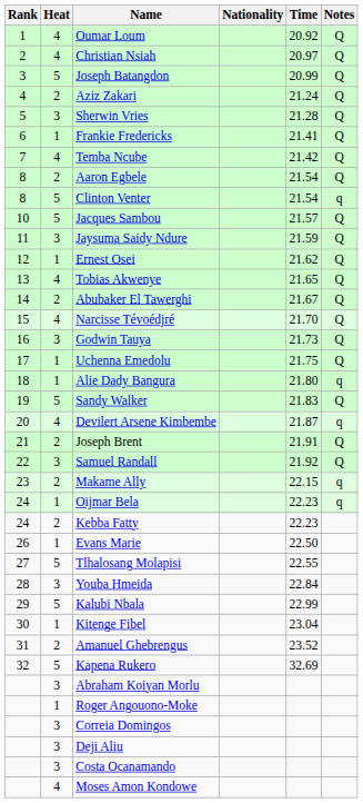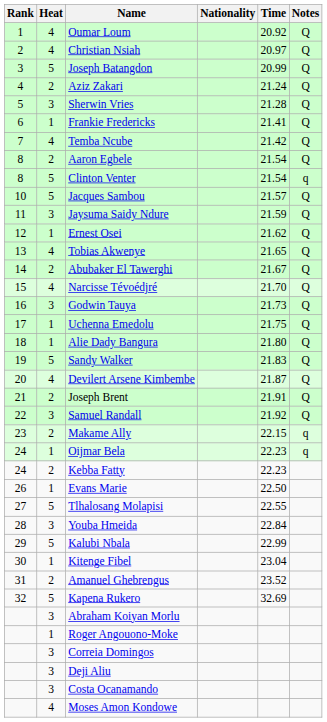 <table class="wikitable sortable" style="text-align:center">
 <tr>
 <th>Rank</th>
 <th>Heat</th>
 <th>Name</th>
 <th>Nationality</th>
 <th>Time</th>
 <th>Notes</th>
 </tr>
 <tr bgcolor=ccffcc>
 <td>1</td>
 <td>4</td>
 <td align=left><a href='#'>Oumar Loum</a></td>
 <td align=left></td>
 <td>20.92</td>
 <td>Q</td>
 </tr>
 <tr bgcolor=ccffcc>
 <td>2</td>
 <td>4</td>
 <td align=left><a href='#'>Christian Nsiah</a></td>
 <td align=left></td>
 <td>20.97</td>
 <td>Q</td>
 </tr>
 <tr bgcolor=ccffcc>
 <td>3</td>
 <td>5</td>
 <td align=left><a href='#'>Joseph Batangdon</a></td>
 <td align=left></td>
 <td>20.99</td>
 <td>Q</td>
 </tr>
 <tr bgcolor=ccffcc>
 <td>4</td>
 <td>2</td>
 <td align=left><a href='#'>Aziz Zakari</a></td>
 <td align=left></td>
 <td>21.24</td>
 <td>Q</td>
 </tr>
 <tr bgcolor=ccffcc>
 <td>5</td>
 <td>3</td>
 <td align=left><a href='#'>Sherwin Vries</a></td>
 <td align=left></td>
 <td>21.28</td>
 <td>Q</td>
 </tr>
 <tr bgcolor=ccffcc>
 <td>6</td>
 <td>1</td>
 <td align=left><a href='#'>Frankie Fredericks</a></td>
 <td align=left></td>
 <td>21.41</td>
 <td>Q</td>
 </tr>
 <tr bgcolor=ccffcc>
 <td>7</td>
 <td>4</td>
 <td align=left><a href='#'>Temba Ncube</a></td>
 <td align=left></td>
 <td>21.42</td>
 <td>Q</td>
 </tr>
 <tr bgcolor=ccffcc>
 <td>8</td>
 <td>2</td>
 <td align=left><a href='#'>Aaron Egbele</a></td>
 <td align=left></td>
 <td>21.54</td>
 <td>Q</td>
 </tr>
 <tr bgcolor=ccffcc>
 <td>8</td>
 <td>5</td>
 <td align=left><a href='#'>Clinton Venter</a></td>
 <td align=left></td>
 <td>21.54</td>
 <td>q</td>
 </tr>
 <tr bgcolor=ccffcc>
 <td>10</td>
 <td>5</td>
 <td align=left><a href='#'>Jacques Sambou</a></td>
 <td align=left></td>
 <td>21.57</td>
 <td>Q</td>
 </tr>
 <tr bgcolor=ccffcc>
 <td>11</td>
 <td>3</td>
 <td align=left><a href='#'>Jaysuma Saidy Ndure</a></td>
 <td align=left></td>
 <td>21.59</td>
 <td>Q</td>
 </tr>
 <tr bgcolor=ccffcc>
 <td>12</td>
 <td>1</td>
 <td align=left><a href='#'>Ernest Osei</a></td>
 <td align=left></td>
 <td>21.62</td>
 <td>Q</td>
 </tr>
 <tr bgcolor=ccffcc>
 <td>13</td>
 <td>4</td>
 <td align=left><a href='#'>Tobias Akwenye</a></td>
 <td align=left></td>
 <td>21.65</td>
 <td>Q</td>
 </tr>
 <tr bgcolor=ccffcc>
 <td>14</td>
 <td>2</td>
 <td align=left><a href='#'>Abubaker El Tawerghi</a></td>
 <td align=left></td>
 <td>21.67</td>
 <td>Q</td>
 </tr>
 <tr bgcolor=ddffdd>
 <td>15</td>
 <td>4</td>
 <td align=left><a href='#'>Narcisse Tévoédjré</a></td>
 <td align=left></td>
 <td>21.70</td>
 <td>Q</td>
 </tr>
 <tr bgcolor=ccffcc>
 <td>16</td>
 <td>3</td>
 <td align=left><a href='#'>Godwin Tauya</a></td>
 <td align=left></td>
 <td>21.73</td>
 <td>Q</td>
 </tr>
 <tr bgcolor=ccffcc>
 <td>17</td>
 <td>1</td>
 <td align=left><a href='#'>Uchenna Emedolu</a></td>
 <td align=left></td>
 <td>21.75</td>
 <td>Q</td>
 </tr>
 <tr bgcolor=ccffcc>
 <td>18</td>
 <td>1</td>
 <td align=left><a href='#'>Alie Dady Bangura</a></td>
 <td align=left></td>
 <td>21.80</td>
-<td>q</td>
+<td>Q</td>
 </tr>
 <tr bgcolor=ccffcc>
 <td>19</td>
 <td>5</td>
 <td align=left><a href='#'>Sandy Walker</a></td>
 <td align=left></td>
 <td>21.83</td>
 <td>Q</td>
 </tr>
 <tr bgcolor=ddffdd>
 <td>20</td>
 <td>4</td>
 <td align=left><a href='#'>Devilert Arsene Kimbembe</a></td>
 <td align=left></td>
 <td>21.87</td>
-<td>q</td>
+<td>Q</td>
 </tr>
 <tr bgcolor=ccffcc>
 <td>21</td>
 <td>2</td>
 <td align=left>Joseph Brent</td>
 <td align=left></td>
 <td>21.91</td>
 <td>Q</td>
 </tr>
 <tr bgcolor=ccffcc>
 <td>22</td>
 <td>3</td>
 <td align=left><a href='#'>Samuel Randall</a></td>
 <td align=left></td>
 <td>21.92</td>
 <td>Q</td>
 </tr>
 <tr bgcolor=ddffdd>
 <td>23</td>
 <td>2</td>
 <td align=left><a href='#'>Makame Ally</a></td>
 <td align=left></td>
 <td>22.15</td>
 <td>q</td>
 </tr>
 <tr bgcolor=ddffdd>
 <td>24</td>
 <td>1</td>
 <td align=left><a href='#'>Oijmar Bela</a></td>
 <td align=left></td>
 <td>22.23</td>
 <td>q</td>
 </tr>
 <tr>
 <td>24</td>
 <td>2</td>
 <td align=left><a href='#'>Kebba Fatty</a></td>
 <td align=left></td>
 <td>22.23</td>
 <td></td>
 </tr>
 <tr>
 <td>26</td>
 <td>1</td>
 <td align=left><a href='#'>Evans Marie</a></td>
 <td align=left></td>
 <td>22.50</td>
 <td></td>
 </tr>
 <tr>
 <td>27</td>
 <td>5</td>
 <td align=left><a href='#'>Tlhalosang Molapisi</a></td>
 <td align=left></td>
 <td>22.55</td>
 <td></td>
 </tr>
 <tr>
 <td>28</td>
 <td>3</td>
 <td align=left><a href='#'>Youba Hmeida</a></td>
 <td align=left></td>
 <td>22.84</td>
 <td></td>
 </tr>
 <tr>
 <td>29</td>
 <td>5</td>
 <td align=left><a href='#'>Kalubi Nbala</a></td>
 <td align=left></td>
 <td>22.99</td>
 <td></td>
 </tr>
 <tr>
 <td>30</td>
 <td>1</td>
 <td align=left><a href='#'>Kitenge Fibel</a></td>
 <td align=left></td>
 <td>23.04</td>
 <td></td>
 </tr>
 <tr>
 <td>31</td>
 <td>2</td>
 <td align=left><a href='#'>Amanuel Ghebrengus</a></td>
 <td align=left></td>
 <td>23.52</td>
 <td></td>
 </tr>
 <tr>
 <td>32</td>
 <td>5</td>
 <td align=left><a href='#'>Kapena Rukero</a></td>
 <td align=left></td>
 <td>32.69</td>
 <td></td>
 </tr>
 <tr>
 <td></td>
 <td>3</td>
 <td align=left><a href='#'>Abraham Koiyan Morlu</a></td>
 <td align=left></td>
 <td></td>
 <td></td>
 </tr>
 <tr>
 <td></td>
 <td>1</td>
 <td align=left><a href='#'>Roger Angouono-Moke</a></td>
 <td align=left></td>
 <td></td>
 <td></td>
 </tr>
 <tr>
 <td></td>
 <td>3</td>
 <td align=left><a href='#'>Correia Domingos</a></td>
 <td align=left></td>
 <td></td>
 <td></td>
 </tr>
 <tr>
 <td></td>
 <td>3</td>
 <td align=left><a href='#'>Deji Aliu</a></td>
 <td align=left></td>
 <td></td>
 <td></td>
 </tr>
 <tr>
 <td></td>
 <td>3</td>
 <td align=left><a href='#'>Costa Ocanamando</a></td>
 <td align=left></td>
 <td></td>
 <td></td>
 </tr>
 <tr>
 <td></td>
 <td>4</td>
 <td align=left><a href='#'>Moses Amon Kondowe</a></td>
 <td align=left></td>
 <td></td>
 <td></td>
 </tr>
 </table>
